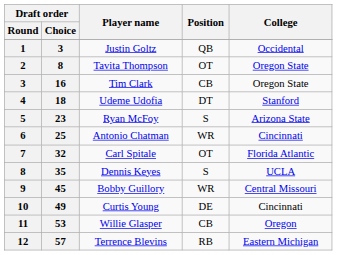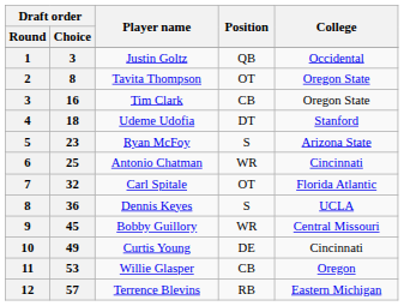 <table class="wikitable" style="font-size: 95%;">
 <tr>
 <th width="100" colspan="2">Draft order</th>
 <th width="140" rowspan="2">Player name</th>
 <th width="60" rowspan="2">Position</th>
 <th width="140" rowspan="2">College</th>
 </tr>
 <tr>
 <th>Round</th>
 <th>Choice</th>
 </tr>
 <tr>
 </tr>
 <tr align="center">
 <th>1</th>
 <th>3</th>
 <td><a href='#'>Justin Goltz</a></td>
 <td>QB</td>
 <td><a href='#'>Occidental</a></td>
 </tr>
 <tr align="center">
 <th>2</th>
 <th>8</th>
 <td><a href='#'>Tavita Thompson</a></td>
 <td>OT</td>
 <td><a href='#'>Oregon State</a></td>
 </tr>
 <tr align="center">
 <th>3</th>
 <th>16</th>
 <td><a href='#'>Tim Clark</a></td>
 <td>CB</td>
 <td>Oregon State</td>
 </tr>
 <tr align="center">
 <th>4</th>
 <th>18</th>
 <td><a href='#'>Udeme Udofia</a></td>
 <td>DT</td>
 <td><a href='#'>Stanford</a></td>
 </tr>
 <tr align="center">
 <th>5</th>
 <th>23</th>
 <td><a href='#'>Ryan McFoy</a></td>
 <td>S</td>
 <td><a href='#'>Arizona State</a></td>
 </tr>
 <tr align="center">
 <th>6</th>
 <th>25</th>
 <td><a href='#'>Antonio Chatman</a></td>
 <td>WR</td>
 <td><a href='#'>Cincinnati</a></td>
 </tr>
 <tr align="center">
 <th>7</th>
 <th>32</th>
 <td><a href='#'>Carl Spitale</a></td>
 <td>OT</td>
 <td><a href='#'>Florida Atlantic</a></td>
 </tr>
 <tr align="center">
 <th>8</th>
-<th>35</th>
+<th>36</th>
 <td><a href='#'>Dennis Keyes</a></td>
 <td>S</td>
 <td><a href='#'>UCLA</a></td>
 </tr>
 <tr align="center">
 <th>9</th>
 <th>45</th>
 <td><a href='#'>Bobby Guillory</a></td>
 <td>WR</td>
 <td><a href='#'>Central Missouri</a></td>
 </tr>
 <tr align="center">
 <th>10</th>
 <th>49</th>
 <td><a href='#'>Curtis Young</a></td>
 <td>DE</td>
 <td>Cincinnati</td>
 </tr>
 <tr align="center">
 <th>11</th>
 <th>53</th>
 <td><a href='#'>Willie Glasper</a></td>
 <td>CB</td>
 <td><a href='#'>Oregon</a></td>
 </tr>
 <tr align="center">
 <th>12</th>
 <th>57</th>
 <td><a href='#'>Terrence Blevins</a></td>
 <td>RB</td>
 <td><a href='#'>Eastern Michigan</a></td>
 </tr>
 </table>
